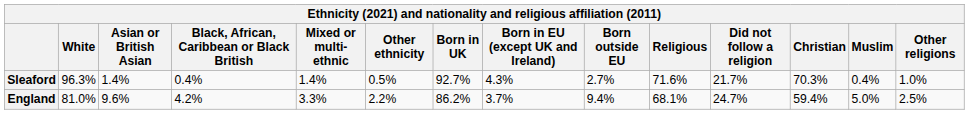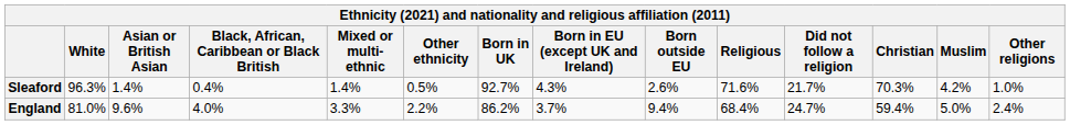 <table class="wikitable mw-collapsible mw-collapsed" style="margin-left: auto; margin-right: auto; border: none;">
 <tr>
 <th colspan="14">Ethnicity (2021) and nationality and religious affiliation (2011)</th>
 </tr>
 <tr>
 <th></th>
 <th>White</th>
 <th>Asian or British Asian</th>
 <th>Black, African, Caribbean or Black British</th>
 <th>Mixed or multi-ethnic</th>
 <th>Other ethnicity</th>
 <th>Born in UK</th>
 <th>Born in EU (except UK and Ireland)</th>
 <th>Born outside EU</th>
 <th>Religious</th>
 <th>Did not follow a religion</th>
 <th>Christian</th>
 <th>Muslim</th>
 <th>Other religions</th>
 </tr>
 <tr>
 <th>Sleaford</th>
 <td>96.3%</td>
 <td>1.4%</td>
 <td>0.4%</td>
 <td>1.4%</td>
 <td>0.5%</td>
 <td>92.7%</td>
 <td>4.3%</td>
-<td>2.7%</td>
+<td>2.6%</td>
 <td>71.6%</td>
 <td>21.7%</td>
 <td>70.3%</td>
-<td>0.4%</td>
+<td>4.2%</td>
 <td>1.0%</td>
 </tr>
 <tr>
 <th>England</th>
 <td>81.0%</td>
 <td>9.6%</td>
-<td>4.2%</td>
+<td>4.0%</td>
 <td>3.3%</td>
 <td>2.2%</td>
 <td>86.2%</td>
 <td>3.7%</td>
 <td>9.4%</td>
-<td>68.1%</td>
+<td>68.4%</td>
 <td>24.7%</td>
 <td>59.4%</td>
 <td>5.0%</td>
-<td>2.5%</td>
+<td>2.4%</td>
 </tr>
 </table>
